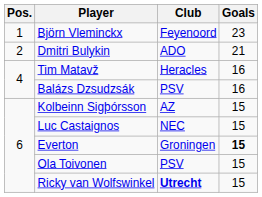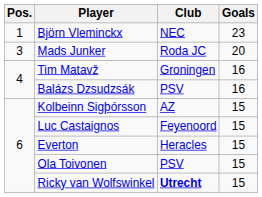 <table class="wikitable">
 <tr>
 <th>Pos.</th>
 <th>Player</th>
 <th>Club</th>
 <th>Goals</th>
 </tr>
 <tr>
 <td style="text-align:center;">1</td>
 <td> <a href='#'>Björn Vleminckx</a></td>
-<td><a href='#'>Feyenoord</a></td>
+<td><a href='#'>NEC</a></td>
 <td style="text-align:center;">23</td>
 </tr>
 <tr>
-<td style="text-align:center;">2</td>
-<td> <a href='#'>Dmitri Bulykin</a></td>
-<td><a href='#'>ADO</a></td>
-<td style="text-align:center;">21</td>
+<td style="text-align:center;">3</td>
+<td> <a href='#'>Mads Junker</a></td>
+<td><a href='#'>Roda JC</a></td>
+<td style="text-align:center;">20</td>
 </tr>
 <tr>
 <td rowspan="2" style="text-align:center;">4</td>
 <td> <a href='#'>Tim Matavž</a></td>
-<td><a href='#'>Heracles</a></td>
+<td><a href='#'>Groningen</a></td>
 <td style="text-align:center;">16</td>
 </tr>
 <tr>
 <td> <a href='#'>Balázs Dzsudzsák</a></td>
 <td><a href='#'>PSV</a></td>
 <td style="text-align:center;">16</td>
 </tr>
 <tr>
 <td rowspan="5" style="text-align:center;">6</td>
 <td> <a href='#'>Kolbeinn Sigþórsson</a></td>
 <td><a href='#'>AZ</a></td>
 <td style="text-align:center;">15</td>
 </tr>
 <tr>
 <td> <a href='#'>Luc Castaignos</a></td>
-<td><a href='#'>NEC</a></td>
+<td><a href='#'>Feyenoord</a></td>
 <td style="text-align:center;">15</td>
 </tr>
 <tr>
 <td> <a href='#'>Everton</a></td>
-<td><a href='#'>Groningen</a></td>
-<td style="text-align:center;"><strong>15</strong></td>
+<td><a href='#'>Heracles</a></td>
+<td style="text-align:center;">15</td>
 </tr>
 <tr>
 <td> <a href='#'>Ola Toivonen</a></td>
 <td><a href='#'>PSV</a></td>
 <td style="text-align:center;">15</td>
 </tr>
 <tr>
 <td> <a href='#'>Ricky van Wolfswinkel</a></td>
 <td><strong><a href='#'>Utrecht</a></strong></td>
 <td style="text-align:center;">15</td>
 </tr>
 </table>
